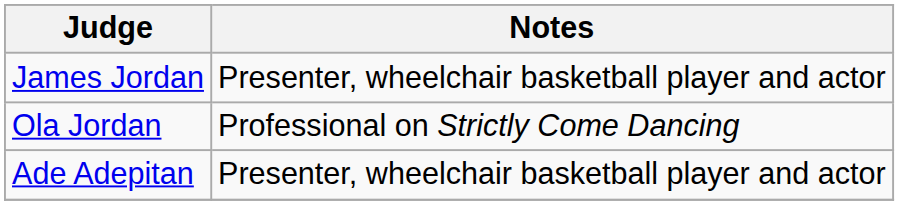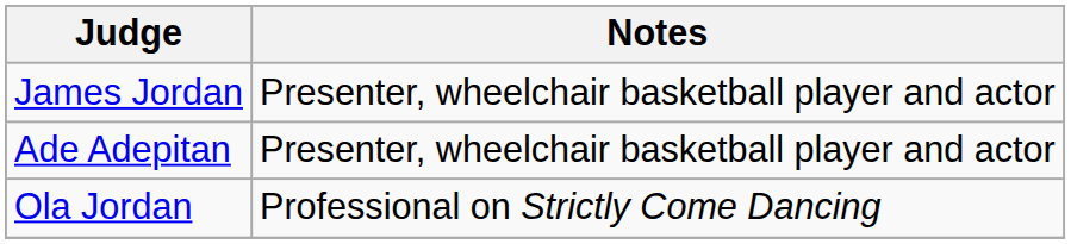 <table class="wikitable">
 <tr>
 <th>Judge</th>
 <th>Notes</th>
 </tr>
 <tr>
 <td><a href='#'>James Jordan</a></td>
 <td>Presenter, wheelchair basketball player and actor</td>
 </tr>
 <tr>
+<td><a href='#'>Ade Adepitan</a></td>
+<td>Presenter, wheelchair basketball player and actor</td>
+</tr>
+<tr>
 <td><a href='#'>Ola Jordan</a></td>
 <td>Professional on <em>Strictly Come Dancing</em></td>
 </tr>
 <tr>
-<td><a href='#'>Ade Adepitan</a></td>
-<td>Presenter, wheelchair basketball player and actor</td>
-</tr>
-<tr>
 </tr>
 </table>
